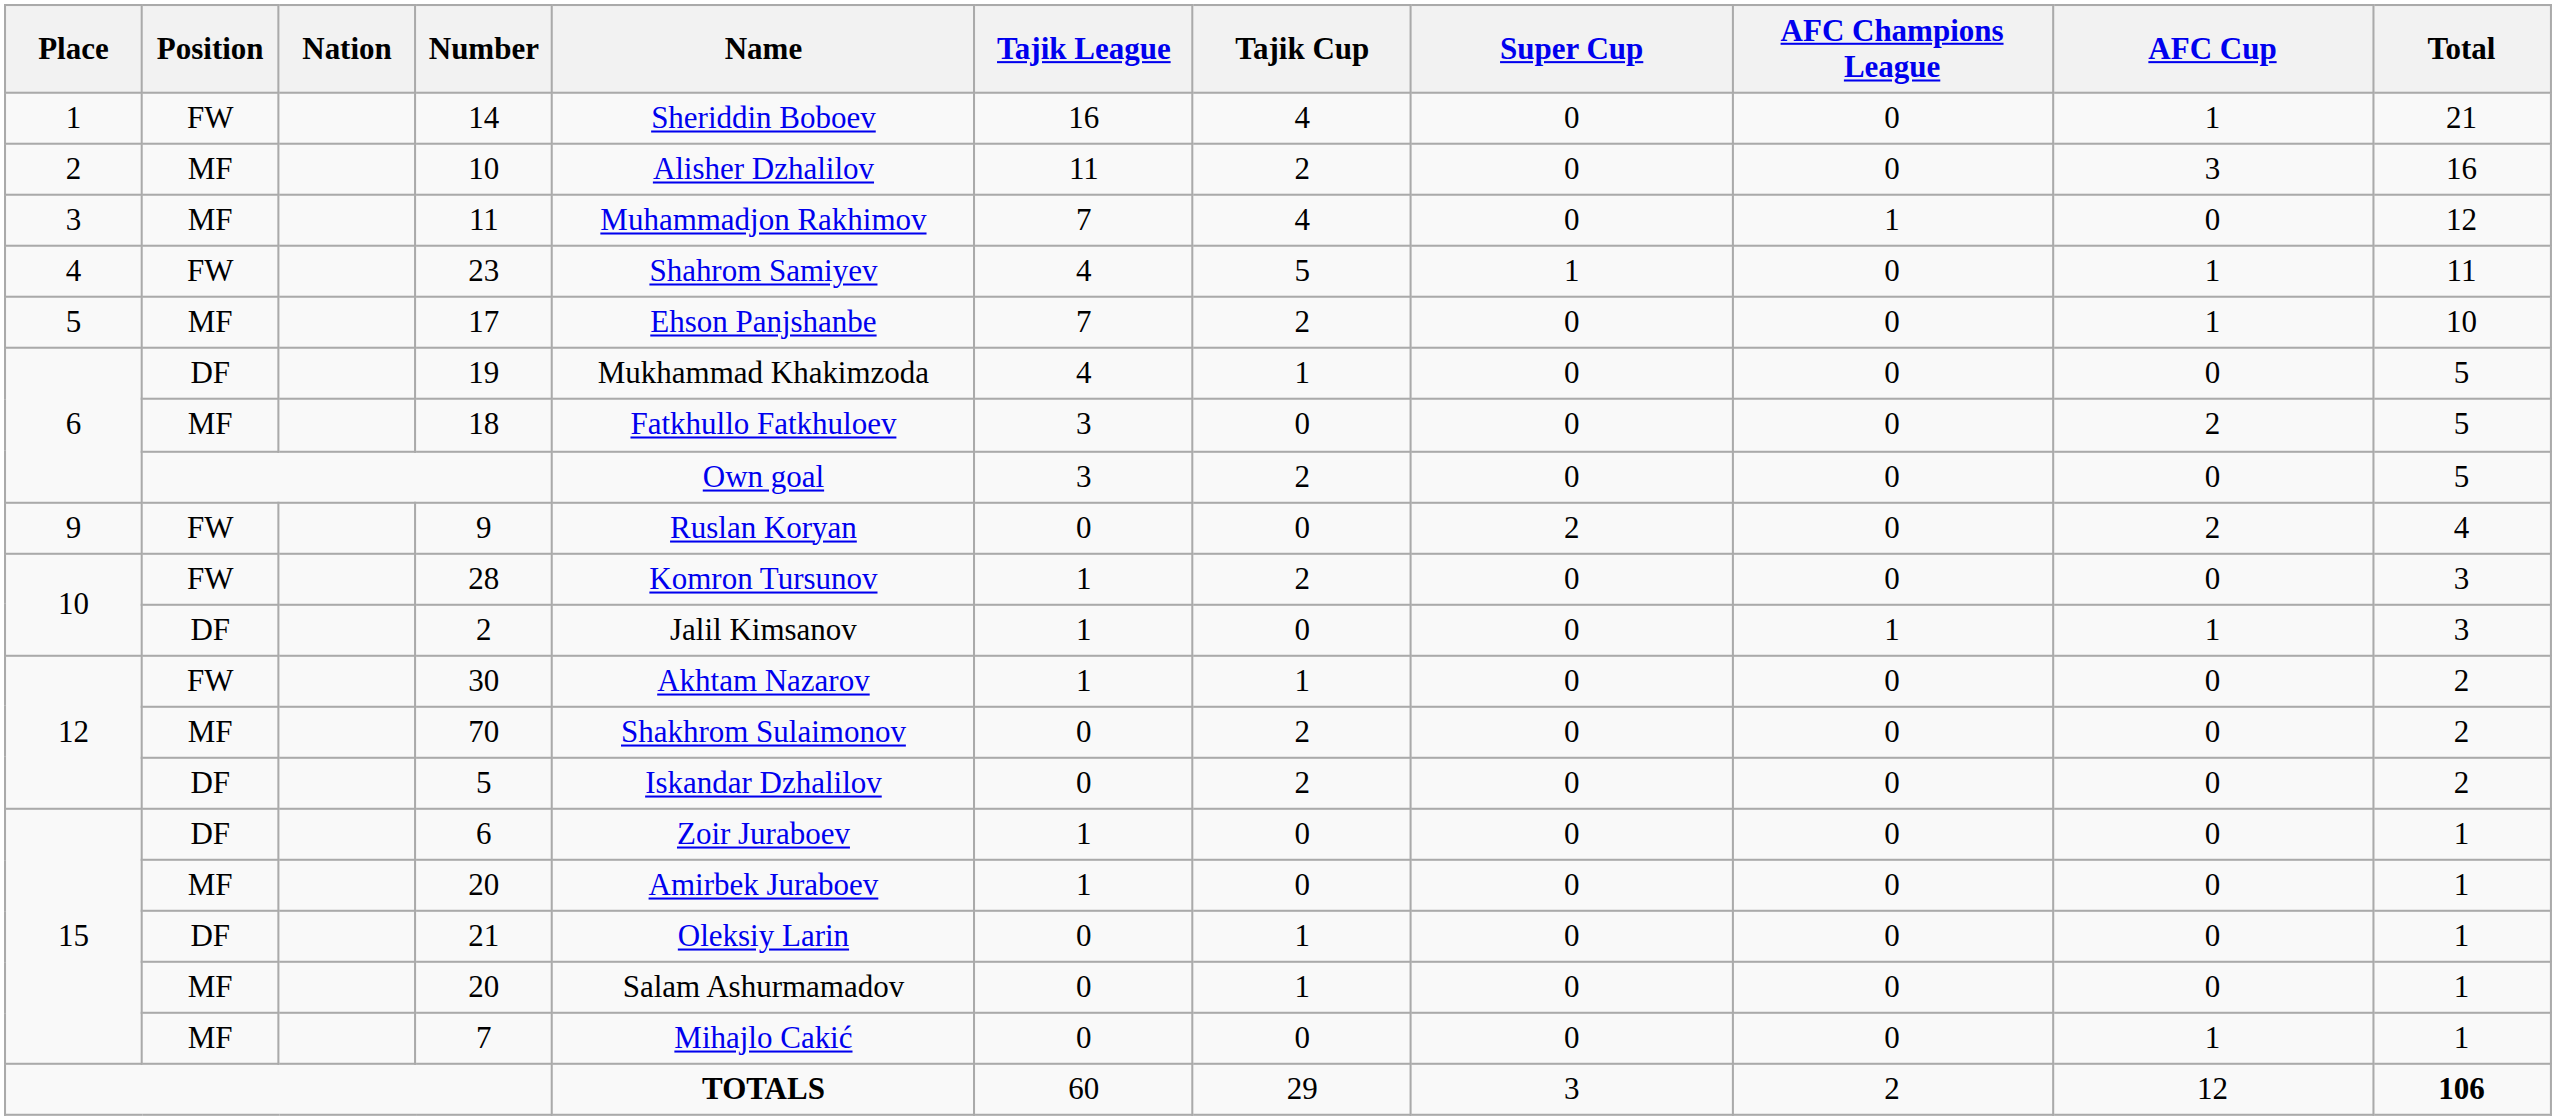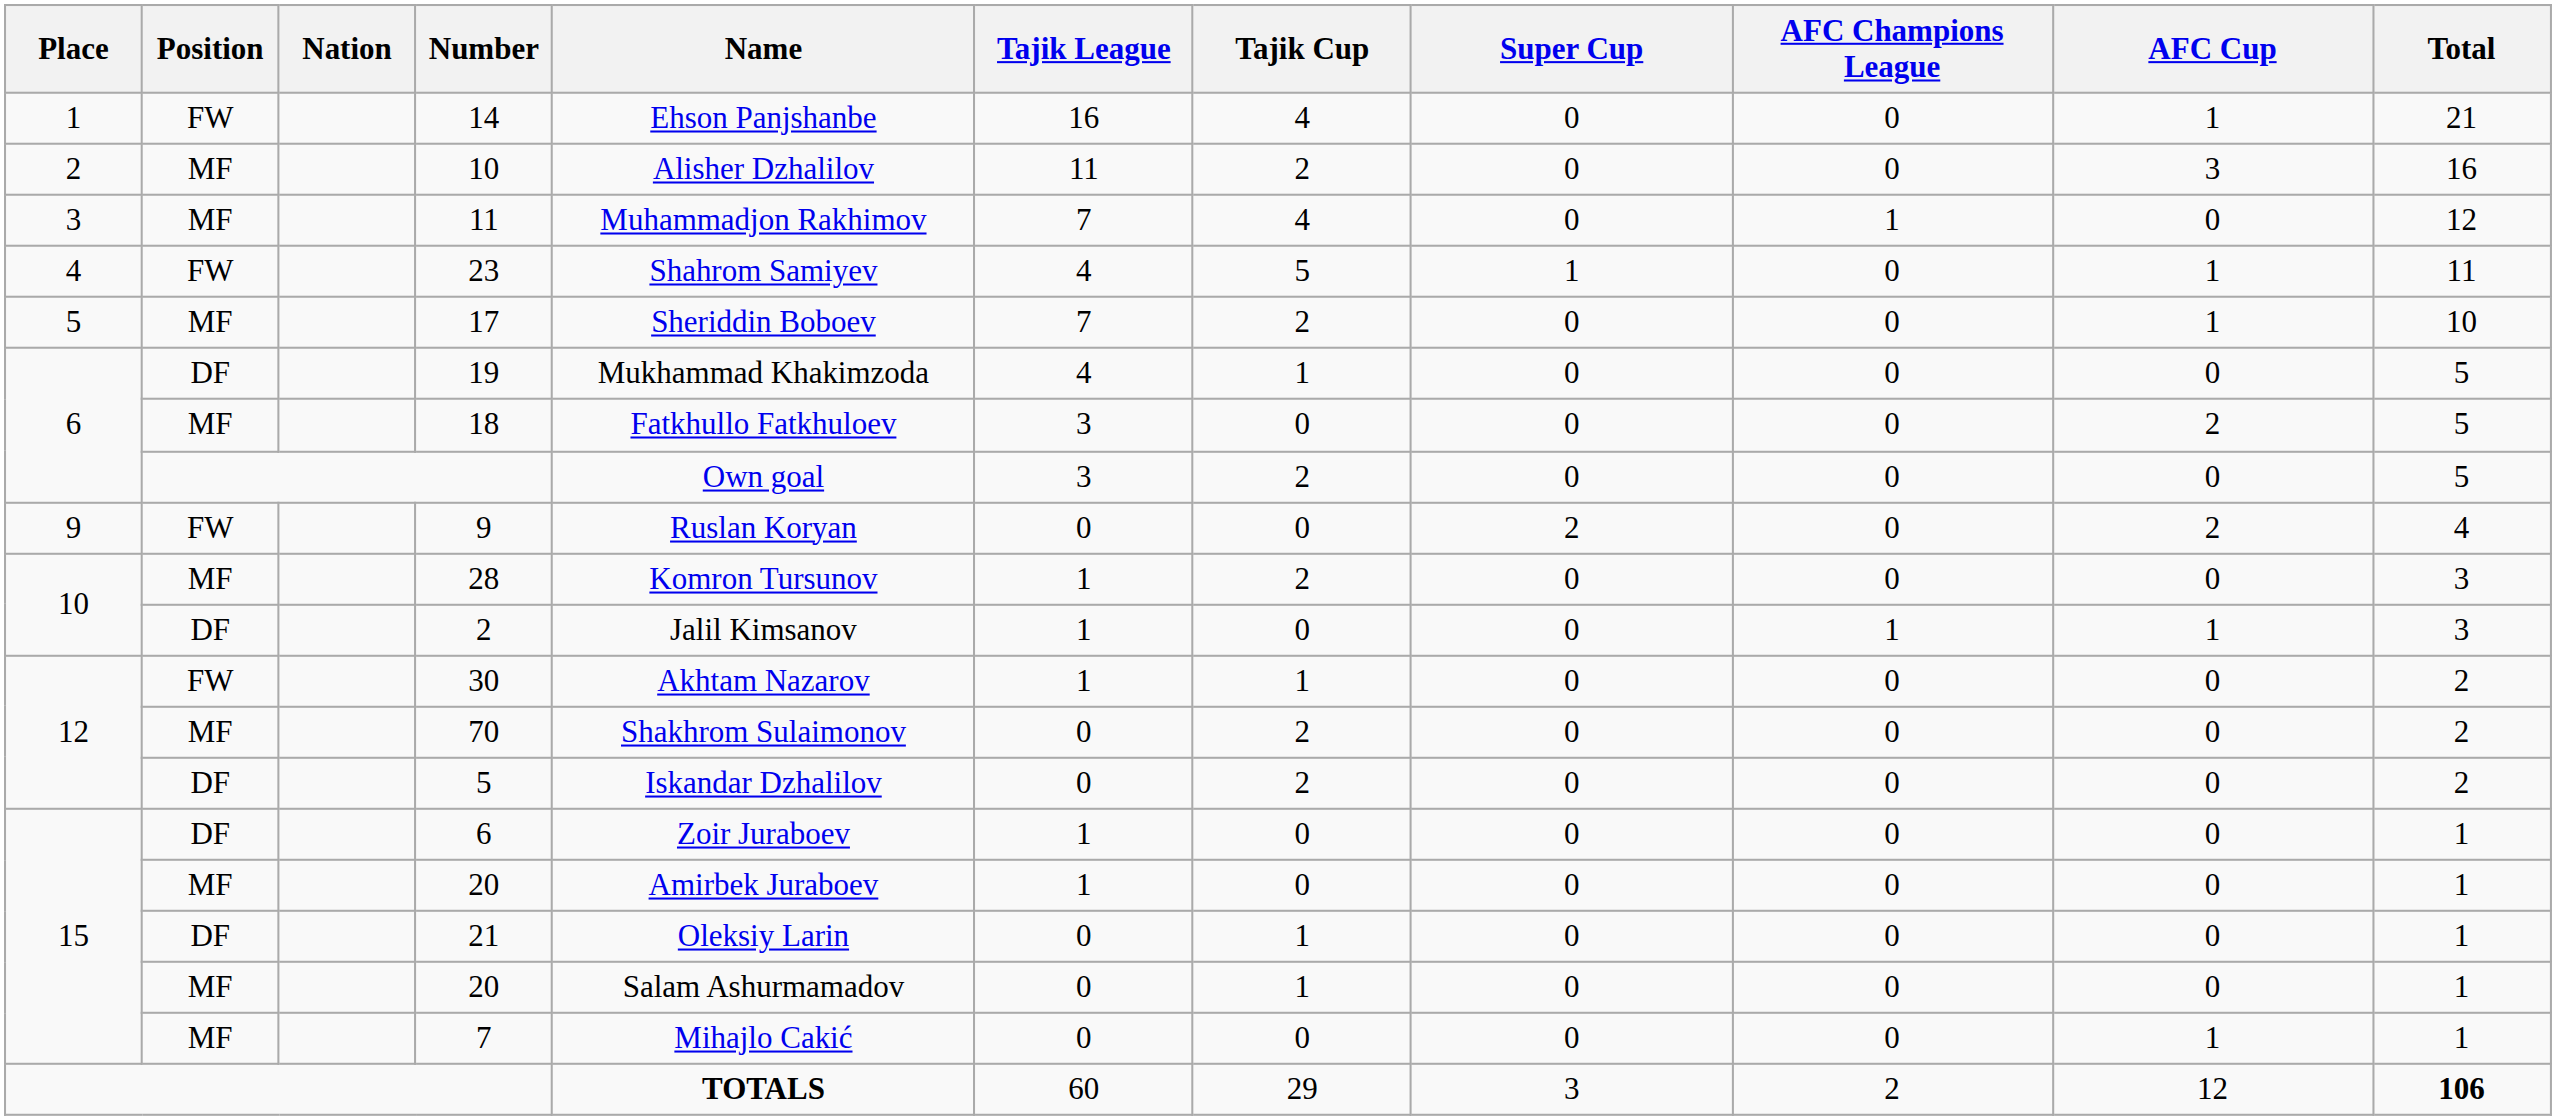 <table class="wikitable" style="font-size: 95%; text-align: center;">
 <tr>
 <th width=60>Place</th>
 <th width=60>Position</th>
 <th width=60>Nation</th>
 <th width=60>Number</th>
 <th width=200>Name</th>
 <th width=100><a href='#'>Tajik League</a></th>
 <th width=100>Tajik Cup</th>
 <th width=150><a href='#'>Super Cup</a></th>
 <th width=150><a href='#'>AFC Champions League</a></th>
 <th width=150><a href='#'>AFC Cup</a></th>
 <th width=80><strong>Total</strong></th>
 </tr>
 <tr>
 <td>1</td>
 <td>FW</td>
 <td></td>
 <td>14</td>
-<td><a href='#'>Sheriddin Boboev</a></td>
+<td><a href='#'>Ehson Panjshanbe</a></td>
 <td>16</td>
 <td>4</td>
 <td>0</td>
 <td>0</td>
 <td>1</td>
 <td>21</td>
 </tr>
 <tr>
 <td>2</td>
 <td>MF</td>
 <td></td>
 <td>10</td>
 <td><a href='#'>Alisher Dzhalilov</a></td>
 <td>11</td>
 <td>2</td>
 <td>0</td>
 <td>0</td>
 <td>3</td>
 <td>16</td>
 </tr>
 <tr>
 <td>3</td>
 <td>MF</td>
 <td></td>
 <td>11</td>
 <td><a href='#'>Muhammadjon Rakhimov</a></td>
 <td>7</td>
 <td>4</td>
 <td>0</td>
 <td>1</td>
 <td>0</td>
 <td>12</td>
 </tr>
 <tr>
 <td>4</td>
 <td>FW</td>
 <td></td>
 <td>23</td>
 <td><a href='#'>Shahrom Samiyev</a></td>
 <td>4</td>
 <td>5</td>
 <td>1</td>
 <td>0</td>
 <td>1</td>
 <td>11</td>
 </tr>
 <tr>
 <td>5</td>
 <td>MF</td>
 <td></td>
 <td>17</td>
-<td><a href='#'>Ehson Panjshanbe</a></td>
+<td><a href='#'>Sheriddin Boboev</a></td>
 <td>7</td>
 <td>2</td>
 <td>0</td>
 <td>0</td>
 <td>1</td>
 <td>10</td>
 </tr>
 <tr>
 <td rowspan="3">6</td>
 <td>DF</td>
 <td></td>
 <td>19</td>
 <td>Mukhammad Khakimzoda</td>
 <td>4</td>
 <td>1</td>
 <td>0</td>
 <td>0</td>
 <td>0</td>
 <td>5</td>
 </tr>
 <tr>
 <td>MF</td>
 <td></td>
 <td>18</td>
 <td><a href='#'>Fatkhullo Fatkhuloev</a></td>
 <td>3</td>
 <td>0</td>
 <td>0</td>
 <td>0</td>
 <td>2</td>
 <td>5</td>
 </tr>
 <tr>
 <td colspan="3"></td>
 <td><a href='#'>Own goal</a></td>
 <td>3</td>
 <td>2</td>
 <td>0</td>
 <td>0</td>
 <td>0</td>
 <td>5</td>
 </tr>
 <tr>
 <td>9</td>
 <td>FW</td>
 <td></td>
 <td>9</td>
 <td><a href='#'>Ruslan Koryan</a></td>
 <td>0</td>
 <td>0</td>
 <td>2</td>
 <td>0</td>
 <td>2</td>
 <td>4</td>
 </tr>
 <tr>
 <td rowspan="2">10</td>
-<td>FW</td>
+<td>MF</td>
 <td></td>
 <td>28</td>
 <td><a href='#'>Komron Tursunov</a></td>
 <td>1</td>
 <td>2</td>
 <td>0</td>
 <td>0</td>
 <td>0</td>
 <td>3</td>
 </tr>
 <tr>
 <td>DF</td>
 <td></td>
 <td>2</td>
 <td>Jalil Kimsanov</td>
 <td>1</td>
 <td>0</td>
 <td>0</td>
 <td>1</td>
 <td>1</td>
 <td>3</td>
 </tr>
 <tr>
 <td rowspan="3">12</td>
 <td>FW</td>
 <td></td>
 <td>30</td>
 <td><a href='#'>Akhtam Nazarov</a></td>
 <td>1</td>
 <td>1</td>
 <td>0</td>
 <td>0</td>
 <td>0</td>
 <td>2</td>
 </tr>
 <tr>
 <td>MF</td>
 <td></td>
 <td>70</td>
 <td><a href='#'>Shakhrom Sulaimonov</a></td>
 <td>0</td>
 <td>2</td>
 <td>0</td>
 <td>0</td>
 <td>0</td>
 <td>2</td>
 </tr>
 <tr>
 <td>DF</td>
 <td></td>
 <td>5</td>
 <td><a href='#'>Iskandar Dzhalilov</a></td>
 <td>0</td>
 <td>2</td>
 <td>0</td>
 <td>0</td>
 <td>0</td>
 <td>2</td>
 </tr>
 <tr>
 <td rowspan="5">15</td>
 <td>DF</td>
 <td></td>
 <td>6</td>
 <td><a href='#'>Zoir Juraboev</a></td>
 <td>1</td>
 <td>0</td>
 <td>0</td>
 <td>0</td>
 <td>0</td>
 <td>1</td>
 </tr>
 <tr>
 <td>MF</td>
 <td></td>
 <td>20</td>
 <td><a href='#'>Amirbek Juraboev</a></td>
 <td>1</td>
 <td>0</td>
 <td>0</td>
 <td>0</td>
 <td>0</td>
 <td>1</td>
 </tr>
 <tr>
 <td>DF</td>
 <td></td>
 <td>21</td>
 <td><a href='#'>Oleksiy Larin</a></td>
 <td>0</td>
 <td>1</td>
 <td>0</td>
 <td>0</td>
 <td>0</td>
 <td>1</td>
 </tr>
 <tr>
 <td>MF</td>
 <td></td>
 <td>20</td>
 <td>Salam Ashurmamadov</td>
 <td>0</td>
 <td>1</td>
 <td>0</td>
 <td>0</td>
 <td>0</td>
 <td>1</td>
 </tr>
 <tr>
 <td>MF</td>
 <td></td>
 <td>7</td>
 <td><a href='#'>Mihajlo Cakić</a></td>
 <td>0</td>
 <td>0</td>
 <td>0</td>
 <td>0</td>
 <td>1</td>
 <td>1</td>
 </tr>
 <tr>
 <td colspan="4"></td>
 <td><strong>TOTALS</strong></td>
 <td>60</td>
 <td>29</td>
 <td>3</td>
 <td>2</td>
 <td>12</td>
 <td><strong>106</strong></td>
 </tr>
 </table>
